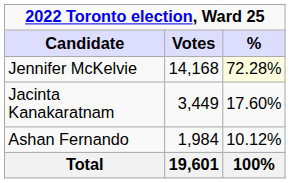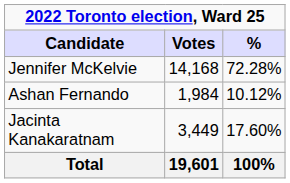 <table class="wikitable">
 <tr>
 <td colspan="3" style="text-align:center;"><strong><a href='#'>2022 Toronto election</a>, Ward 25</strong></td>
 </tr>
 <tr>
 <th style="background:#ddf; width:150px;">Candidate</th>
 <th style="background:#ddf;">Votes</th>
 <th style="background:#ddf;">%</th>
 </tr>
 <tr>
 <td>Jennifer McKelvie</td>
 <td align=right>14,168</td>
-<td align-right style="background: lightyellow;">72.28%</td>
+<td align-right>72.28%</td>
+</tr>
+<tr>
+<td>Ashan Fernando</td>
+<td align=right>1,984</td>
+<td align=right>10.12%</td>
 </tr>
 <tr>
 <td>Jacinta Kanakaratnam</td>
 <td align=right>3,449</td>
 <td align=right>17.60%</td>
 </tr>
 <tr>
-<td>Ashan Fernando</td>
-<td align=right>1,984</td>
-<td align=right>10.12%</td>
-</tr>
-<tr>
 <th>Total</th>
 <th align=right>19,601</th>
 <th align=right>100%</th>
 </tr>
 </table>
